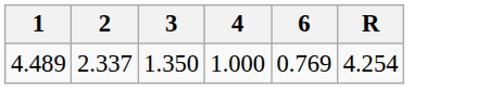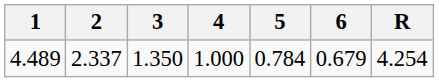 <table class=wikitable>
 <tr>
 <th>1</th>
 <th>2</th>
 <th>3</th>
 <th>4</th>
+<th>5</th>
 <th>6</th>
 <th>R</th>
 </tr>
 <tr>
 <td>4.489</td>
 <td>2.337</td>
 <td>1.350</td>
 <td>1.000</td>
-<td>0.769</td>
+<td>0.784</td>
+<td>0.679</td>
 <td>4.254</td>
 </tr>
 </table>
